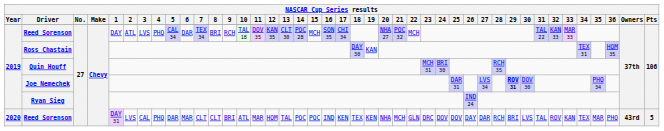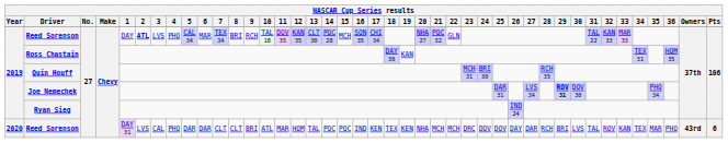 <table class="wikitable" style="text-align:center; font-size:75%">
 <tr>
 <th colspan=45><a href='#'>NASCAR Cup Series</a> results</th>
 </tr>
 <tr>
 <th>Year</th>
 <th>Driver</th>
 <th>No.</th>
 <th>Make</th>
 <th>1</th>
 <th>2</th>
 <th>3</th>
 <th>4</th>
 <th>5</th>
 <th>6</th>
 <th>7</th>
 <th>8</th>
 <th>9</th>
 <th>10</th>
 <th>11</th>
 <th>12</th>
 <th>13</th>
 <th>14</th>
 <th>15</th>
 <th>16</th>
 <th>17</th>
 <th>18</th>
 <th>19</th>
 <th>20</th>
 <th>21</th>
 <th>22</th>
 <th>23</th>
 <th>24</th>
 <th>25</th>
 <th>26</th>
 <th>27</th>
 <th>28</th>
 <th>29</th>
 <th>30</th>
 <th>31</th>
 <th>32</th>
 <th>33</th>
 <th>34</th>
 <th>35</th>
 <th>36</th>
 <th>Owners</th>
 <th>Pts</th>
 </tr>
 <tr>
 </tr>
 <tr>
 <th rowspan=5><a href='#'>2019</a></th>
 <th><a href='#'>Reed Sorenson</a></th>
 <th rowspan=6>27</th>
 <th rowspan=6><a href='#'>Chevy</a></th>
 <td><a href='#'>DAY</a></td>
-<td><a href='#'>ATL</a></td>
+<td><strong><a href='#'>ATL</a></strong></td>
 <td><a href='#'>LVS</a></td>
 <td><a href='#'>PHO</a></td>
 <td style="background:#CFCFFF;"><a href='#'>CAL</a><br><small>34</small></td>
-<td><a href='#'>DAR</a></td>
+<td><a href='#'>MAR</a></td>
 <td style="background:#CFCFFF;"><a href='#'>TEX</a><br><small>34</small></td>
 <td><a href='#'>BRI</a></td>
 <td><a href='#'>RCH</a></td>
 <td style="background:#DFFFDF;"><a href='#'>TAL</a><br><small>18</small></td>
 <td style="background:#EFCFFF;"><a href='#'>DOV</a><br><small>35</small></td>
 <td style="background:#CFCFFF;"><a href='#'>KAN</a><br><small>35</small></td>
 <td style="background:#CFCFFF;"><a href='#'>CLT</a><br><small>30</small></td>
 <td style="background:#CFCFFF;"><a href='#'>POC</a><br><small>28</small></td>
 <td><a href='#'>MCH</a></td>
 <td style="background:#CFCFFF;"><a href='#'>SON</a><br><small>35</small></td>
 <td style="background:#CFCFFF;"><a href='#'>CHI</a><br><small>34</small></td>
 <td colspan=2></td>
 <td style="background:#CFCFFF;"><a href='#'>NHA</a><br><small>27</small></td>
 <td style="background:#CFCFFF;"><a href='#'>POC</a><br><small>32</small></td>
-<td><a href='#'>MCH</a></td>
+<td><a href='#'>GLN</a></td>
 <td colspan=8></td>
 <td style="background:#CFCFFF;"><a href='#'>TAL</a><br><small>22</small></td>
 <td style="background:#CFCFFF;"><a href='#'>KAN</a><br><small>33</small></td>
 <td style="background:#EFCFFF;"><a href='#'>MAR</a><br><small>33</small></td>
 <td colspan=3></td>
 <th rowspan=5>37th</th>
 <th rowspan=5>106</th>
 </tr>
 <tr>
 <th><a href='#'>Ross Chastain</a></th>
 <td colspan=17></td>
 <td style="background:#CFCFFF;"><a href='#'>DAY</a><br><small>30</small></td>
 <td><a href='#'>KAN</a></td>
 <td colspan=14></td>
 <td style="background:#CFCFFF;"><a href='#'>TEX</a><br><small>31</small></td>
 <td></td>
 <td style="background:#CFCFFF;"><a href='#'>HOM</a><br><small>35</small></td>
 </tr>
 <tr>
 <th><a href='#'>Quin Houff</a></th>
 <td colspan=22></td>
 <td style="background:#CFCFFF;"><a href='#'>MCH</a><br><small>31</small></td>
 <td style="background:#CFCFFF;"><a href='#'>BRI</a><br><small>30</small></td>
 <td colspan=3></td>
 <td style="background:#CFCFFF;"><a href='#'>RCH</a><br><small>35</small></td>
 <td colspan=8></td>
 </tr>
 <tr>
 <th><a href='#'>Joe Nemechek</a></th>
 <td colspan=24></td>
 <td style="background:#CFCFFF;"><a href='#'>DAR</a><br><small>31</small></td>
 <td></td>
 <td style="background:#CFCFFF;"><a href='#'>LVS</a><br><small>34</small></td>
 <td></td>
 <td style="background:#CFCFFF;"><strong><a href='#'>ROV</a><br><small>31</small></strong></td>
 <td style="background:#CFCFFF;"><a href='#'>DOV</a><br><small>30</small></td>
 <td colspan=4></td>
 <td style="background:#CFCFFF;"><a href='#'>PHO</a><br><small>34</small></td>
 <td></td>
 </tr>
 <tr>
 <th><a href='#'>Ryan Sieg</a></th>
 <td colspan=25></td>
 <td style="background:#CFCFFF;"><a href='#'>IND</a><br><small>24</small></td>
 <td colspan=10></td>
 </tr>
 <tr>
 <th><a href='#'>2020</a></th>
 <th><a href='#'>Reed Sorenson</a></th>
 <td style="background:#EFCFFF;"><a href='#'>DAY</a><br><small>31</small></td>
 <td><a href='#'>LVS</a></td>
 <td><a href='#'>CAL</a></td>
 <td><a href='#'>PHO</a></td>
 <td><a href='#'>DAR</a></td>
-<td><a href='#'>MAR</a></td>
+<td><a href='#'>DAR</a></td>
 <td><a href='#'>CLT</a></td>
 <td><a href='#'>CLT</a></td>
 <td><a href='#'>BRI</a></td>
 <td><a href='#'>ATL</a></td>
 <td><a href='#'>MAR</a></td>
 <td><a href='#'>HOM</a></td>
 <td><a href='#'>TAL</a></td>
 <td><a href='#'>POC</a></td>
 <td><a href='#'>POC</a></td>
 <td><a href='#'>IND</a></td>
 <td><a href='#'>KEN</a></td>
 <td><a href='#'>TEX</a></td>
 <td><a href='#'>KEN</a></td>
 <td><a href='#'>NHA</a></td>
 <td><a href='#'>MCH</a></td>
-<td><a href='#'>GLN</a></td>
+<td><a href='#'>MCH</a></td>
 <td><a href='#'>DRC</a></td>
 <td><a href='#'>DOV</a></td>
 <td><a href='#'>DOV</a></td>
 <td><a href='#'>DAY</a></td>
 <td><a href='#'>DAR</a></td>
 <td><a href='#'>RCH</a></td>
 <td><a href='#'>BRI</a></td>
 <td><a href='#'>LVS</a></td>
 <td><a href='#'>TAL</a></td>
 <td><a href='#'>ROV</a></td>
 <td><a href='#'>KAN</a></td>
 <td><a href='#'>TEX</a></td>
 <td><a href='#'>MAR</a></td>
 <td><a href='#'>PHO</a></td>
 <th>43rd</th>
-<th>5</th>
+<th>6</th>
 </tr>
 </table>
